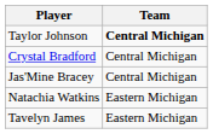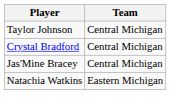 <table class="wikitable">
 <tr>
 <th>Player</th>
 <th>Team</th>
 </tr>
 <tr>
 <td>Taylor Johnson</td>
-<td><strong>Central Michigan</strong></td>
+<td>Central Michigan</td>
 </tr>
 <tr>
 <td><a href='#'>Crystal Bradford</a></td>
 <td>Central Michigan</td>
 </tr>
 <tr>
 <td>Jas'Mine Bracey</td>
 <td>Central Michigan</td>
 </tr>
 <tr>
 <td>Natachia Watkins</td>
 <td>Eastern Michigan</td>
 </tr>
-<tr>
-<td>Tavelyn James</td>
-<td>Eastern Michigan</td>
-</tr>
 </table>
